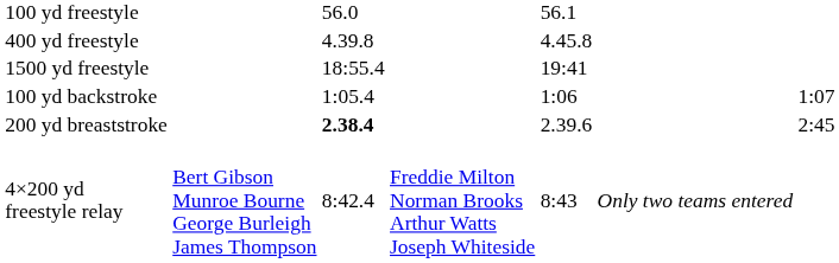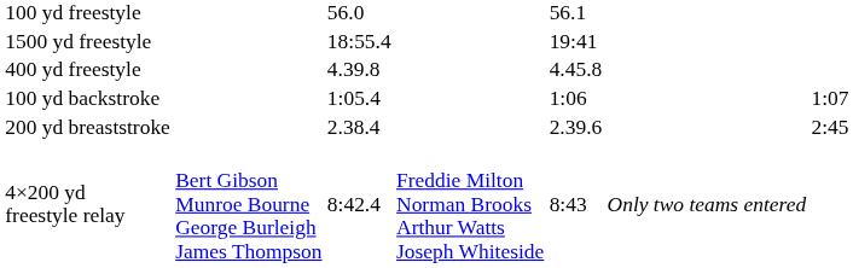 <table>
 <tr>
 <td>100 yd freestyle</td>
 <td></td>
 <td>56.0</td>
 <td></td>
 <td>56.1</td>
 <td></td>
 <td></td>
 </tr>
 <tr>
+<td>1500 yd freestyle</td>
+<td></td>
+<td>18:55.4</td>
+<td></td>
+<td>19:41</td>
+<td></td>
+<td></td>
+</tr>
+<tr>
 <td>400 yd freestyle</td>
 <td></td>
 <td>4.39.8</td>
 <td></td>
 <td>4.45.8</td>
-<td></td>
-<td></td>
-</tr>
-<tr>
-<td>1500 yd freestyle</td>
-<td></td>
-<td>18:55.4</td>
-<td></td>
-<td>19:41</td>
 <td></td>
 <td></td>
 </tr>
 <tr>
 <td>100 yd backstroke</td>
 <td></td>
 <td>1:05.4</td>
 <td></td>
 <td>1:06</td>
 <td></td>
 <td>1:07</td>
 </tr>
 <tr>
 <td>200 yd breaststroke</td>
 <td></td>
-<td><strong>2.38.4</strong></td>
+<td>2.38.4</td>
 <td></td>
 <td>2.39.6</td>
 <td></td>
 <td>2:45</td>
 </tr>
 <tr>
 <td>4×200 yd<br>freestyle relay</td>
 <td><br><a href='#'>Bert Gibson</a><br><a href='#'>Munroe Bourne</a><br><a href='#'>George Burleigh</a><br><a href='#'>James Thompson</a></td>
 <td>8:42.4</td>
 <td><br><a href='#'>Freddie Milton</a><br><a href='#'>Norman Brooks</a><br><a href='#'>Arthur Watts</a><br><a href='#'>Joseph Whiteside</a></td>
 <td>8:43</td>
 <td><em>Only two teams entered</em></td>
 <td></td>
 </tr>
 </table>
